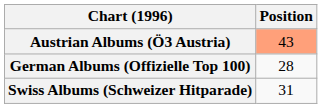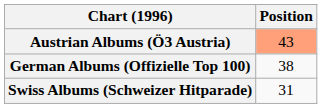 <table class="wikitable sortable plainrowheaders" style="text-align:center">
 <tr>
 <th scope="col">Chart (1996)</th>
 <th scope="col">Position</th>
 </tr>
 <tr>
 <th scope="row">Austrian Albums (Ö3 Austria)</th>
 <td style="background: lightsalmon;">43</td>
 </tr>
 <tr>
 <th scope="row">German Albums (Offizielle Top 100)</th>
-<td>28</td>
+<td>38</td>
 </tr>
 <tr>
 <th scope="row">Swiss Albums (Schweizer Hitparade)</th>
 <td>31</td>
 </tr>
 </table>
